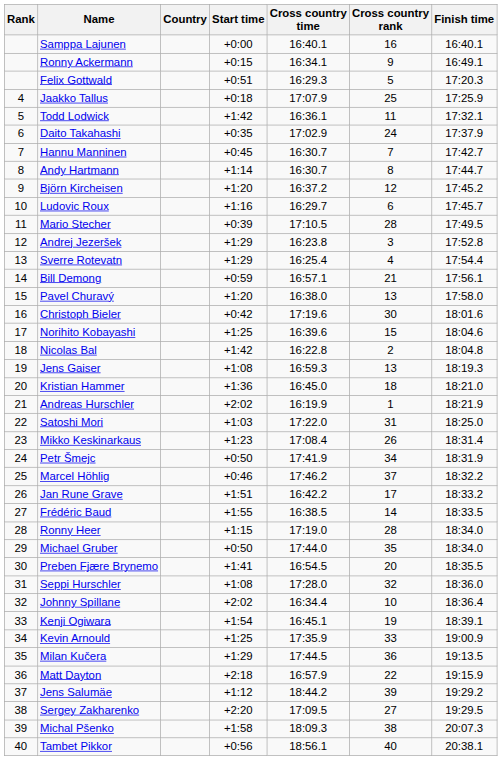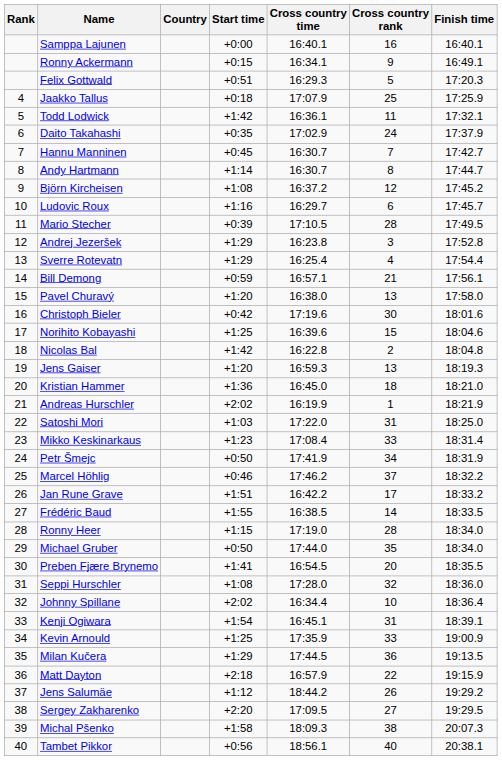 <table class="wikitable sortable" style="text-align:center">
 <tr>
 <th>Rank</th>
 <th>Name</th>
 <th>Country</th>
 <th>Start time</th>
 <th>Cross country<br> time</th>
 <th>Cross country <br>rank</th>
 <th>Finish time</th>
 </tr>
 <tr>
 <td></td>
 <td align=left><a href='#'>Samppa Lajunen</a></td>
 <td align=left></td>
 <td>+0:00</td>
 <td>16:40.1</td>
 <td>16</td>
 <td>16:40.1</td>
 </tr>
 <tr>
 <td></td>
 <td align=left><a href='#'>Ronny Ackermann</a></td>
 <td align=left></td>
 <td>+0:15</td>
 <td>16:34.1</td>
 <td>9</td>
 <td>16:49.1</td>
 </tr>
 <tr>
 <td></td>
 <td align=left><a href='#'>Felix Gottwald</a></td>
 <td align=left></td>
 <td>+0:51</td>
 <td>16:29.3</td>
 <td>5</td>
 <td>17:20.3</td>
 </tr>
 <tr>
 <td>4</td>
 <td align=left><a href='#'>Jaakko Tallus</a></td>
 <td align=left></td>
 <td>+0:18</td>
 <td>17:07.9</td>
 <td>25</td>
 <td>17:25.9</td>
 </tr>
 <tr>
 <td>5</td>
 <td align=left><a href='#'>Todd Lodwick</a></td>
 <td align=left></td>
 <td>+1:42</td>
 <td>16:36.1</td>
 <td>11</td>
 <td>17:32.1</td>
 </tr>
 <tr>
 <td>6</td>
 <td align=left><a href='#'>Daito Takahashi</a></td>
 <td align=left></td>
 <td>+0:35</td>
 <td>17:02.9</td>
 <td>24</td>
 <td>17:37.9</td>
 </tr>
 <tr>
 <td>7</td>
 <td align=left><a href='#'>Hannu Manninen</a></td>
 <td align=left></td>
 <td>+0:45</td>
 <td>16:30.7</td>
 <td>7</td>
 <td>17:42.7</td>
 </tr>
 <tr>
 <td>8</td>
 <td align=left><a href='#'>Andy Hartmann</a></td>
 <td align=left></td>
 <td>+1:14</td>
 <td>16:30.7</td>
 <td>8</td>
 <td>17:44.7</td>
 </tr>
 <tr>
 <td>9</td>
 <td align=left><a href='#'>Björn Kircheisen</a></td>
 <td align=left></td>
-<td>+1:20</td>
+<td>+1:08</td>
 <td>16:37.2</td>
 <td>12</td>
 <td>17:45.2</td>
 </tr>
 <tr>
 <td>10</td>
 <td align=left><a href='#'>Ludovic Roux</a></td>
 <td align=left></td>
 <td>+1:16</td>
 <td>16:29.7</td>
 <td>6</td>
 <td>17:45.7</td>
 </tr>
 <tr>
 <td>11</td>
 <td align=left><a href='#'>Mario Stecher</a></td>
 <td align=left></td>
 <td>+0:39</td>
 <td>17:10.5</td>
 <td>28</td>
 <td>17:49.5</td>
 </tr>
 <tr>
 <td>12</td>
 <td align=left><a href='#'>Andrej Jezeršek</a></td>
 <td align=left></td>
 <td>+1:29</td>
 <td>16:23.8</td>
 <td>3</td>
 <td>17:52.8</td>
 </tr>
 <tr>
 <td>13</td>
 <td align=left><a href='#'>Sverre Rotevatn</a></td>
 <td align=left></td>
 <td>+1:29</td>
 <td>16:25.4</td>
 <td>4</td>
 <td>17:54.4</td>
 </tr>
 <tr>
 <td>14</td>
 <td align=left><a href='#'>Bill Demong</a></td>
 <td align=left></td>
 <td>+0:59</td>
 <td>16:57.1</td>
 <td>21</td>
 <td>17:56.1</td>
 </tr>
 <tr>
 <td>15</td>
 <td align=left><a href='#'>Pavel Churavý</a></td>
 <td align=left></td>
 <td>+1:20</td>
 <td>16:38.0</td>
 <td>13</td>
 <td>17:58.0</td>
 </tr>
 <tr>
 <td>16</td>
 <td align=left><a href='#'>Christoph Bieler</a></td>
 <td align=left></td>
 <td>+0:42</td>
 <td>17:19.6</td>
 <td>30</td>
 <td>18:01.6</td>
 </tr>
 <tr>
 <td>17</td>
 <td align=left><a href='#'>Norihito Kobayashi</a></td>
 <td align=left></td>
 <td>+1:25</td>
 <td>16:39.6</td>
 <td>15</td>
 <td>18:04.6</td>
 </tr>
 <tr>
 <td>18</td>
 <td align=left><a href='#'>Nicolas Bal</a></td>
 <td align=left></td>
 <td>+1:42</td>
 <td>16:22.8</td>
 <td>2</td>
 <td>18:04.8</td>
 </tr>
 <tr>
 <td>19</td>
 <td align=left><a href='#'>Jens Gaiser</a></td>
 <td align=left></td>
-<td>+1:08</td>
+<td>+1:20</td>
 <td>16:59.3</td>
 <td>13</td>
 <td>18:19.3</td>
 </tr>
 <tr>
 <td>20</td>
 <td align=left><a href='#'>Kristian Hammer</a></td>
 <td align=left></td>
 <td>+1:36</td>
 <td>16:45.0</td>
 <td>18</td>
 <td>18:21.0</td>
 </tr>
 <tr>
 <td>21</td>
 <td align=left><a href='#'>Andreas Hurschler</a></td>
 <td align=left></td>
 <td>+2:02</td>
 <td>16:19.9</td>
 <td>1</td>
 <td>18:21.9</td>
 </tr>
 <tr>
 <td>22</td>
 <td align=left><a href='#'>Satoshi Mori</a></td>
 <td align=left></td>
 <td>+1:03</td>
 <td>17:22.0</td>
 <td>31</td>
 <td>18:25.0</td>
 </tr>
 <tr>
 <td>23</td>
 <td align=left><a href='#'>Mikko Keskinarkaus</a></td>
 <td align=left></td>
 <td>+1:23</td>
 <td>17:08.4</td>
-<td>26</td>
+<td>33</td>
 <td>18:31.4</td>
 </tr>
 <tr>
 <td>24</td>
 <td align=left><a href='#'>Petr Šmejc</a></td>
 <td align=left></td>
 <td>+0:50</td>
 <td>17:41.9</td>
 <td>34</td>
 <td>18:31.9</td>
 </tr>
 <tr>
 <td>25</td>
 <td align=left><a href='#'>Marcel Höhlig</a></td>
 <td align=left></td>
 <td>+0:46</td>
 <td>17:46.2</td>
 <td>37</td>
 <td>18:32.2</td>
 </tr>
 <tr>
 <td>26</td>
 <td align=left><a href='#'>Jan Rune Grave</a></td>
 <td align=left></td>
 <td>+1:51</td>
 <td>16:42.2</td>
 <td>17</td>
 <td>18:33.2</td>
 </tr>
 <tr>
 <td>27</td>
 <td align=left><a href='#'>Frédéric Baud</a></td>
 <td align=left></td>
 <td>+1:55</td>
 <td>16:38.5</td>
 <td>14</td>
 <td>18:33.5</td>
 </tr>
 <tr>
 <td>28</td>
 <td align=left><a href='#'>Ronny Heer</a></td>
 <td align=left></td>
 <td>+1:15</td>
 <td>17:19.0</td>
 <td>28</td>
 <td>18:34.0</td>
 </tr>
 <tr>
 <td>29</td>
 <td align=left><a href='#'>Michael Gruber</a></td>
 <td align=left></td>
 <td>+0:50</td>
 <td>17:44.0</td>
 <td>35</td>
 <td>18:34.0</td>
 </tr>
 <tr>
 <td>30</td>
 <td align=left><a href='#'>Preben Fjære Brynemo</a></td>
 <td align=left></td>
 <td>+1:41</td>
 <td>16:54.5</td>
 <td>20</td>
 <td>18:35.5</td>
 </tr>
 <tr>
 <td>31</td>
 <td align=left><a href='#'>Seppi Hurschler</a></td>
 <td align=left></td>
 <td>+1:08</td>
 <td>17:28.0</td>
 <td>32</td>
 <td>18:36.0</td>
 </tr>
 <tr>
 <td>32</td>
 <td align=left><a href='#'>Johnny Spillane</a></td>
 <td align=left></td>
 <td>+2:02</td>
 <td>16:34.4</td>
 <td>10</td>
 <td>18:36.4</td>
 </tr>
 <tr>
 <td>33</td>
 <td align=left><a href='#'>Kenji Ogiwara</a></td>
 <td align=left></td>
 <td>+1:54</td>
 <td>16:45.1</td>
-<td>19</td>
+<td>31</td>
 <td>18:39.1</td>
 </tr>
 <tr>
 <td>34</td>
 <td align=left><a href='#'>Kevin Arnould</a></td>
 <td align=left></td>
 <td>+1:25</td>
 <td>17:35.9</td>
 <td>33</td>
 <td>19:00.9</td>
 </tr>
 <tr>
 <td>35</td>
 <td align=left><a href='#'>Milan Kučera</a></td>
 <td align=left></td>
 <td>+1:29</td>
 <td>17:44.5</td>
 <td>36</td>
 <td>19:13.5</td>
 </tr>
 <tr>
 <td>36</td>
 <td align=left><a href='#'>Matt Dayton</a></td>
 <td align=left></td>
 <td>+2:18</td>
 <td>16:57.9</td>
 <td>22</td>
 <td>19:15.9</td>
 </tr>
 <tr>
 <td>37</td>
 <td align=left><a href='#'>Jens Salumäe</a></td>
 <td align=left></td>
 <td>+1:12</td>
 <td>18:44.2</td>
-<td>39</td>
+<td>26</td>
 <td>19:29.2</td>
 </tr>
 <tr>
 <td>38</td>
 <td align=left><a href='#'>Sergey Zakharenko</a></td>
 <td align=left></td>
 <td>+2:20</td>
 <td>17:09.5</td>
 <td>27</td>
 <td>19:29.5</td>
 </tr>
 <tr>
 <td>39</td>
 <td align=left><a href='#'>Michal Pšenko</a></td>
 <td align=left></td>
 <td>+1:58</td>
 <td>18:09.3</td>
 <td>38</td>
 <td>20:07.3</td>
 </tr>
 <tr>
 <td>40</td>
 <td align=left><a href='#'>Tambet Pikkor</a></td>
 <td align=left></td>
 <td>+0:56</td>
 <td>18:56.1</td>
 <td>40</td>
 <td>20:38.1</td>
 </tr>
 </table>
